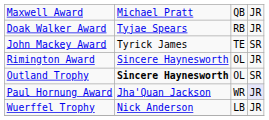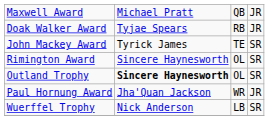 <table class="wikitable">
 <tr>
 <td><a href='#'>Maxwell Award</a></td>
 <td><a href='#'>Michael Pratt</a></td>
 <td align=center>QB</td>
 <td align=center>JR</td>
 </tr>
 <tr>
 <td><a href='#'>Doak Walker Award</a></td>
 <td><a href='#'>Tyjae Spears</a></td>
 <td align=center>RB</td>
 <td align=center>JR</td>
 </tr>
 <tr>
 <td><a href='#'>John Mackey Award</a></td>
 <td>Tyrick James</td>
 <td align=center>TE</td>
 <td align=center>SR</td>
 </tr>
 <tr>
 <td><a href='#'>Rimington Award</a></td>
 <td><a href='#'>Sincere Haynesworth</a></td>
 <td align=center>OL</td>
-<td align=center>JR</td>
+<td align=center>SR</td>
 </tr>
 <tr>
 <td><a href='#'>Outland Trophy</a></td>
 <td><strong>Sincere Haynesworth</strong></td>
 <td align=center>OL</td>
 <td align=center>SR</td>
 </tr>
 <tr>
 <td><a href='#'>Paul Hornung Award</a></td>
 <td><a href='#'>Jha'Quan Jackson</a></td>
 <td align=center>WR</td>
-<td align=center style="background: lavender;">JR</td>
+<td align=center>JR</td>
 </tr>
 <tr>
 <td><a href='#'>Wuerffel Trophy</a></td>
 <td><a href='#'>Nick Anderson</a></td>
 <td align=center>LB</td>
-<td align=center>JR</td>
+<td align=center>SR</td>
 </tr>
 <tr>
 </tr>
 </table>
